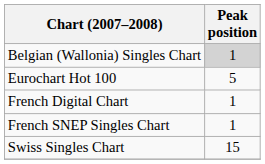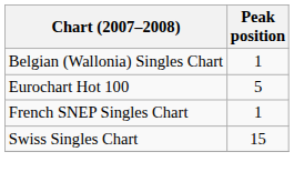 <table class="wikitable sortable">
 <tr>
 <th>Chart (2007–2008)</th>
 <th>Peak<br>position</th>
 </tr>
 <tr>
 <td>Belgian (Wallonia) Singles Chart</td>
-<td align="center" style="background: lightgrey;">1</td>
+<td align="center">1</td>
 </tr>
 <tr>
 <td>Eurochart Hot 100</td>
 <td align="center">5</td>
-</tr>
-<tr>
-<td>French Digital Chart</td>
-<td align="center">1</td>
 </tr>
 <tr>
 <td>French SNEP Singles Chart</td>
 <td align="center">1</td>
 </tr>
 <tr>
 <td>Swiss Singles Chart</td>
 <td align="center">15</td>
 </tr>
 <tr>
 </tr>
 </table>
